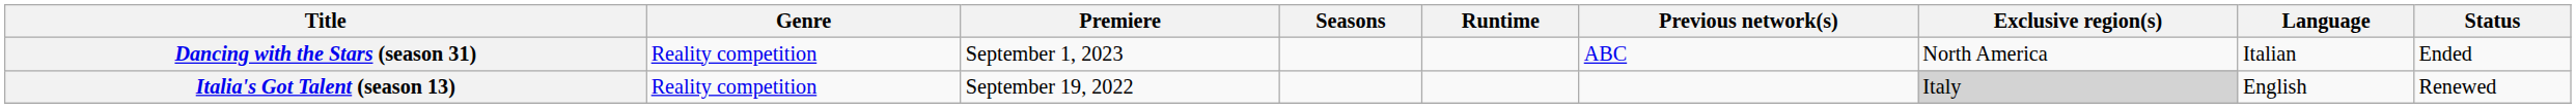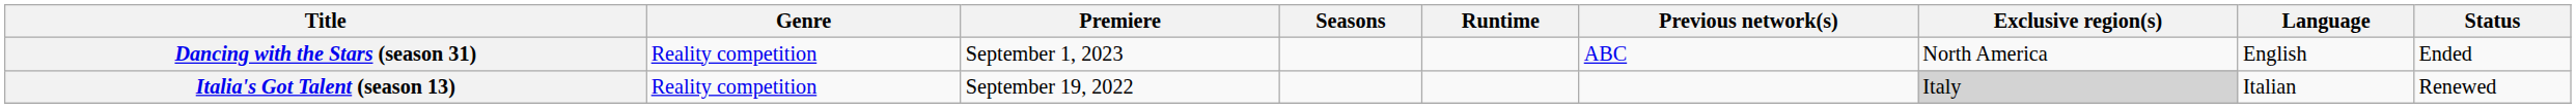 <table class="wikitable plainrowheaders sortable" style="width:99%;">
 <tr>
 <th scope="col" style="width:25%;">Title</th>
 <th>Genre</th>
 <th>Premiere</th>
 <th>Seasons</th>
 <th>Runtime</th>
 <th>Previous network(s)</th>
 <th>Exclusive region(s)</th>
 <th>Language</th>
 <th>Status</th>
 </tr>
 <tr>
 <th scope="row"><em><a href='#'>Dancing with the Stars</a></em> (season 31)</th>
 <td><a href='#'>Reality competition</a></td>
 <td>September 1, 2023</td>
 <td></td>
 <td></td>
 <td><a href='#'>ABC</a></td>
 <td>North America</td>
-<td>Italian</td>
+<td>English</td>
 <td>Ended</td>
 </tr>
 <tr>
 <th scope="row"><em><a href='#'>Italia's Got Talent</a></em> (season 13)</th>
 <td><a href='#'>Reality competition</a></td>
 <td>September 19, 2022</td>
 <td></td>
 <td></td>
 <td></td>
 <td style="background: lightgrey;">Italy</td>
-<td>English</td>
+<td>Italian</td>
 <td>Renewed</td>
 </tr>
 <tr>
 </tr>
 </table>
